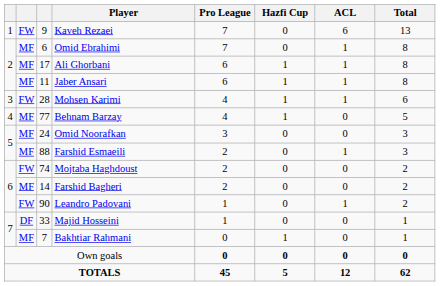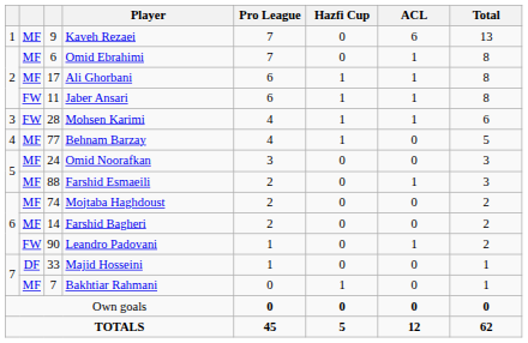 <table class="wikitable sortable" style="font-size: 95%; text-align: center;">
 <tr>
 <th width=10></th>
 <th width=10></th>
 <th width=10></th>
 <th width=200>Player</th>
 <th width=80>Pro League</th>
 <th width=80>Hazfi Cup</th>
 <th width=80>ACL</th>
 <th width=80>Total</th>
 </tr>
 <tr>
 <td rowspan="1">1</td>
-<td><a href='#'>FW</a></td>
+<td><a href='#'>MF</a></td>
 <td>9</td>
 <td align=left> <a href='#'>Kaveh Rezaei</a></td>
 <td>7</td>
 <td>0</td>
 <td>6</td>
 <td>13</td>
 </tr>
 <tr>
 <td rowspan="3">2</td>
 <td><a href='#'>MF</a></td>
 <td>6</td>
 <td align=left> <a href='#'>Omid Ebrahimi</a></td>
 <td>7</td>
 <td>0</td>
 <td>1</td>
 <td>8</td>
 </tr>
 <tr>
 <td><a href='#'>MF</a></td>
 <td>17</td>
 <td align=left> <a href='#'>Ali Ghorbani</a></td>
 <td>6</td>
 <td>1</td>
 <td>1</td>
 <td>8</td>
 </tr>
 <tr>
-<td><a href='#'>MF</a></td>
+<td><a href='#'>FW</a></td>
 <td>11</td>
 <td align=left> <a href='#'>Jaber Ansari</a></td>
 <td>6</td>
 <td>1</td>
 <td>1</td>
 <td>8</td>
 </tr>
 <tr>
 <td rowspan="1">3</td>
 <td><a href='#'>FW</a></td>
 <td>28</td>
 <td align=left> <a href='#'>Mohsen Karimi</a></td>
 <td>4</td>
 <td>1</td>
 <td>1</td>
 <td>6</td>
 </tr>
 <tr>
 <td rowspan="1">4</td>
 <td><a href='#'>MF</a></td>
 <td>77</td>
 <td align=left> <a href='#'>Behnam Barzay</a></td>
 <td>4</td>
 <td>1</td>
 <td>0</td>
 <td>5</td>
 </tr>
 <tr>
 <td rowspan="2">5</td>
 <td><a href='#'>MF</a></td>
 <td>24</td>
 <td align=left> <a href='#'>Omid Noorafkan</a></td>
 <td>3</td>
 <td>0</td>
 <td>0</td>
 <td>3</td>
 </tr>
 <tr>
 <td><a href='#'>MF</a></td>
 <td>88</td>
 <td align=left> <a href='#'>Farshid Esmaeili</a></td>
 <td>2</td>
 <td>0</td>
 <td>1</td>
 <td>3</td>
 </tr>
 <tr>
 <td rowspan="3">6</td>
-<td><a href='#'>FW</a></td>
+<td><a href='#'>MF</a></td>
 <td>74</td>
 <td align=left> <a href='#'>Mojtaba Haghdoust</a></td>
 <td>2</td>
 <td>0</td>
 <td>0</td>
 <td>2</td>
 </tr>
 <tr>
 <td><a href='#'>MF</a></td>
 <td>14</td>
 <td align=left> <a href='#'>Farshid Bagheri</a></td>
 <td>2</td>
 <td>0</td>
 <td>0</td>
 <td>2</td>
 </tr>
 <tr>
 <td><a href='#'>FW</a></td>
 <td>90</td>
 <td align=left> <a href='#'>Leandro Padovani</a></td>
 <td>1</td>
 <td>0</td>
 <td>1</td>
 <td>2</td>
 </tr>
 <tr>
 <td rowspan="2">7</td>
 <td><a href='#'>DF</a></td>
 <td>33</td>
 <td align=left> <a href='#'>Majid Hosseini</a></td>
 <td>1</td>
 <td>0</td>
 <td>0</td>
 <td>1</td>
 </tr>
 <tr>
 <td><a href='#'>MF</a></td>
 <td>7</td>
 <td align=left> <a href='#'>Bakhtiar Rahmani</a></td>
 <td>0</td>
 <td>1</td>
 <td>0</td>
 <td>1</td>
 </tr>
 <tr class="sortbottom">
 <td colspan="4">Own goals</td>
 <td><strong>0</strong></td>
 <td><strong>0</strong></td>
 <td><strong>0</strong></td>
 <td><strong>0</strong></td>
 </tr>
 <tr class="sortbottom">
 <td colspan=4><strong>TOTALS</strong></td>
 <td><strong>45</strong></td>
 <td><strong>5</strong></td>
 <td><strong>12</strong></td>
 <td><strong>62</strong></td>
 </tr>
 </table>
